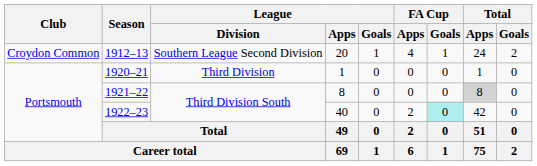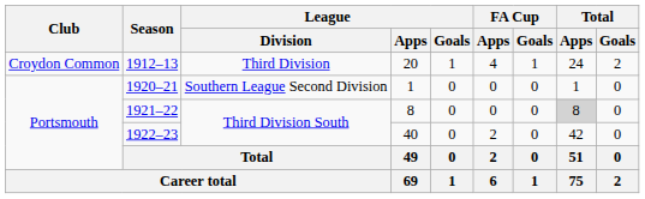 <table class="wikitable" style="text-align: center;">
 <tr>
 <th rowspan="2">Club</th>
 <th rowspan="2">Season</th>
 <th colspan="3">League</th>
 <th colspan="2">FA Cup</th>
 <th colspan="2">Total</th>
 </tr>
 <tr>
 <th>Division</th>
 <th>Apps</th>
 <th>Goals</th>
 <th>Apps</th>
 <th>Goals</th>
 <th>Apps</th>
 <th>Goals</th>
 </tr>
 <tr>
 <td><a href='#'>Croydon Common</a></td>
 <td><a href='#'>1912–13</a></td>
-<td><a href='#'>Southern League</a> Second Division</td>
+<td><a href='#'>Third Division</a></td>
 <td>20</td>
 <td>1</td>
 <td>4</td>
 <td>1</td>
 <td>24</td>
 <td>2</td>
 </tr>
 <tr>
 <td rowspan="4"><a href='#'>Portsmouth</a></td>
 <td><a href='#'>1920–21</a></td>
-<td><a href='#'>Third Division</a></td>
+<td><a href='#'>Southern League</a> Second Division</td>
 <td>1</td>
 <td>0</td>
 <td>0</td>
 <td>0</td>
 <td>1</td>
 <td>0</td>
 </tr>
 <tr>
 <td><a href='#'>1921–22</a></td>
 <td rowspan="2"><a href='#'>Third Division South</a></td>
 <td>8</td>
 <td>0</td>
 <td>0</td>
 <td>0</td>
 <td style="background: lightgrey;">8</td>
 <td>0</td>
 </tr>
 <tr>
 <td><a href='#'>1922–23</a></td>
 <td>40</td>
 <td>0</td>
 <td>2</td>
-<td style="background: paleturquoise;">0</td>
+<td>0</td>
 <td>42</td>
 <td>0</td>
 </tr>
 <tr>
 <th colspan="2">Total</th>
 <th>49</th>
 <th>0</th>
 <th>2</th>
 <th>0</th>
 <th>51</th>
 <th>0</th>
 </tr>
 <tr>
 <th colspan="3">Career total</th>
 <th>69</th>
 <th>1</th>
 <th>6</th>
 <th>1</th>
 <th>75</th>
 <th>2</th>
 </tr>
 </table>
